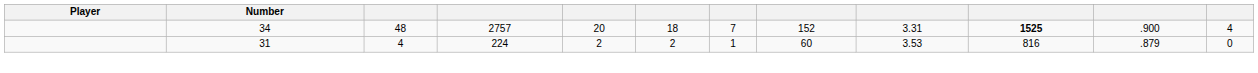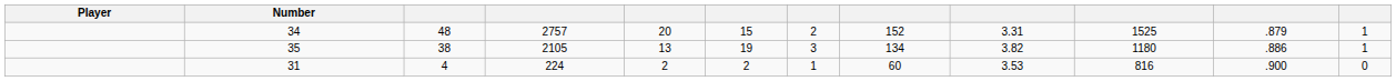 <table class="wikitable sortable" style="width:100%;">
 <tr style="text-align:center; background:#ddd;">
 <th>Player</th>
 <th>Number</th>
 <th></th>
 <th></th>
 <th></th>
 <th></th>
 <th></th>
 <th></th>
 <th></th>
 <th></th>
 <th></th>
 <th></th>
 </tr>
 <tr align=center>
 <td></td>
 <td>34</td>
 <td>48</td>
 <td>2757</td>
 <td>20</td>
-<td>18</td>
-<td>7</td>
+<td>15</td>
+<td>2</td>
 <td>152</td>
 <td>3.31</td>
-<td><strong>1525</strong></td>
-<td>.900</td>
-<td>4</td>
+<td>1525</td>
+<td>.879</td>
+<td>1</td>
+</tr>
+<tr align=center>
+<td></td>
+<td>35</td>
+<td>38</td>
+<td>2105</td>
+<td>13</td>
+<td>19</td>
+<td>3</td>
+<td>134</td>
+<td>3.82</td>
+<td>1180</td>
+<td>.886</td>
+<td>1</td>
 </tr>
 <tr align=center>
 <td></td>
 <td>31</td>
 <td>4</td>
 <td>224</td>
 <td>2</td>
 <td>2</td>
 <td>1</td>
 <td>60</td>
 <td>3.53</td>
 <td>816</td>
-<td>.879</td>
+<td>.900</td>
 <td>0</td>
 </tr>
 </table>
